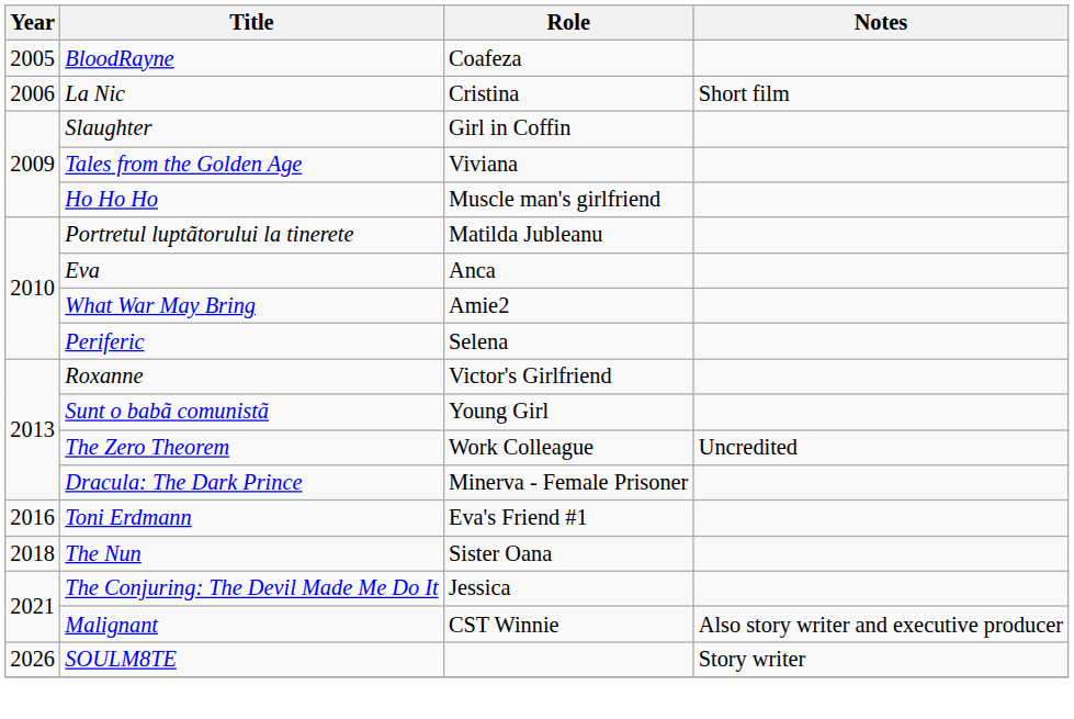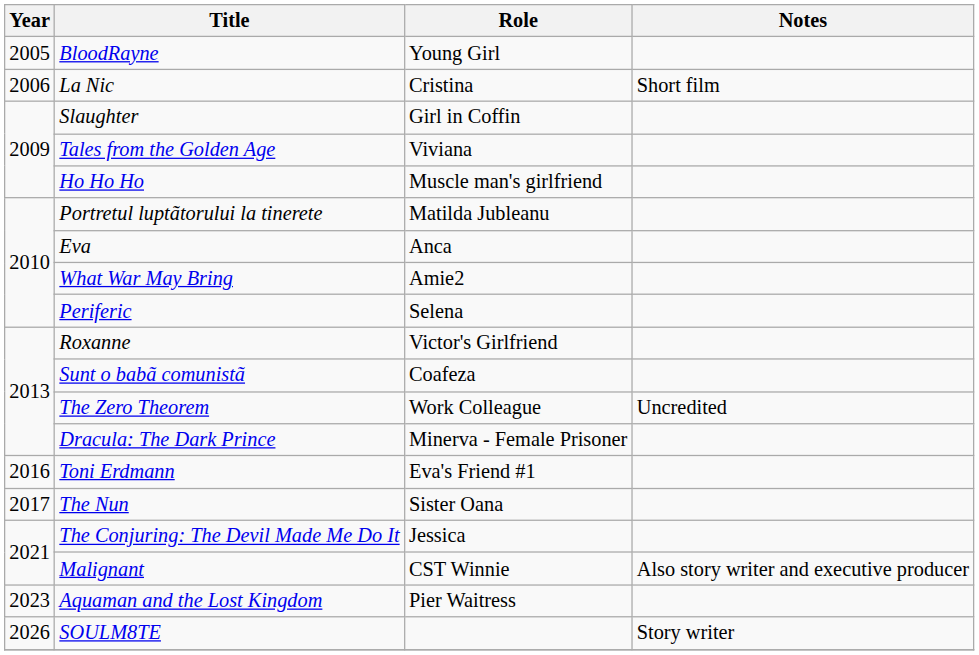 <table class="wikitable">
 <tr>
 <th>Year</th>
 <th>Title</th>
 <th>Role</th>
 <th>Notes</th>
 </tr>
 <tr>
 <td>2005</td>
 <td><em><a href='#'>BloodRayne</a></em></td>
-<td>Coafeza</td>
+<td>Young Girl</td>
 <td></td>
 </tr>
 <tr>
 <td>2006</td>
 <td><em>La Nic</em></td>
 <td>Cristina</td>
 <td>Short film</td>
 </tr>
 <tr>
 <td rowspan="3">2009</td>
 <td><em>Slaughter</em></td>
 <td>Girl in Coffin</td>
 <td></td>
 </tr>
 <tr>
 <td><em><a href='#'>Tales from the Golden Age</a></em></td>
 <td>Viviana</td>
 <td></td>
 </tr>
 <tr>
 <td><em><a href='#'>Ho Ho Ho</a></em></td>
 <td>Muscle man's girlfriend</td>
 <td></td>
 </tr>
 <tr>
 <td rowspan="4">2010</td>
 <td><em>Portretul luptãtorului la tinerete</em></td>
 <td>Matilda Jubleanu</td>
 <td></td>
 </tr>
 <tr>
 <td><em>Eva</em></td>
 <td>Anca</td>
 <td></td>
 </tr>
 <tr>
 <td><em><a href='#'>What War May Bring</a></em></td>
 <td>Amie2</td>
 <td></td>
 </tr>
 <tr>
 <td><em><a href='#'>Periferic</a></em></td>
 <td>Selena</td>
 <td></td>
 </tr>
 <tr>
 <td rowspan="4">2013</td>
 <td><em>Roxanne</em></td>
 <td>Victor's Girlfriend</td>
 <td></td>
 </tr>
 <tr>
 <td><em><a href='#'>Sunt o babã comunistã</a></em></td>
-<td>Young Girl</td>
+<td>Coafeza</td>
 <td></td>
 </tr>
 <tr>
 <td><em><a href='#'>The Zero Theorem</a></em></td>
 <td>Work Colleague</td>
 <td>Uncredited</td>
 </tr>
 <tr>
 <td><em><a href='#'>Dracula: The Dark Prince</a></em></td>
 <td>Minerva - Female Prisoner</td>
 <td></td>
 </tr>
 <tr>
 <td>2016</td>
 <td><em><a href='#'>Toni Erdmann</a></em></td>
 <td>Eva's Friend #1</td>
 <td></td>
 </tr>
 <tr>
-<td>2018</td>
+<td>2017</td>
 <td><em><a href='#'>The Nun</a></em></td>
 <td>Sister Oana</td>
 <td></td>
 </tr>
 <tr>
 <td rowspan="2">2021</td>
 <td><em><a href='#'>The Conjuring: The Devil Made Me Do It</a></em></td>
 <td>Jessica</td>
 <td></td>
 </tr>
 <tr>
 <td><em><a href='#'>Malignant</a></em></td>
 <td>CST Winnie</td>
 <td>Also story writer and executive producer</td>
 </tr>
 <tr>
+<td>2023</td>
+<td><em><a href='#'>Aquaman and the Lost Kingdom</a></em></td>
+<td>Pier Waitress</td>
+<td></td>
+</tr>
+<tr>
 <td>2026</td>
 <td><em><a href='#'>SOULM8TE</a></em></td>
 <td></td>
 <td>Story writer</td>
 </tr>
 <tr>
 </tr>
 </table>
